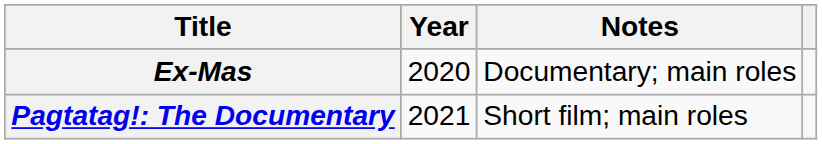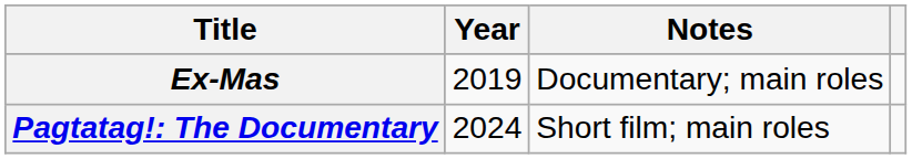 <table class="wikitable sortable plainrowheaders">
 <tr>
 <th scope="col">Title</th>
 <th scope="col">Year</th>
 <th class="unsortable" scope="col">Notes</th>
 <th class="unsortable" scope="col"></th>
 </tr>
 <tr>
 <th scope="row"><em>Ex-Mas</em></th>
-<td>2020</td>
+<td>2019</td>
 <td>Documentary; main roles</td>
 <td style="text-align:center;"></td>
 </tr>
 <tr>
 <th scope="row"><a href='#'><em>Pagtatag!: The Documentary</em></a></th>
-<td>2021</td>
+<td>2024</td>
 <td>Short film; main roles</td>
 <td style="text-align:center;"></td>
 </tr>
 </table>
